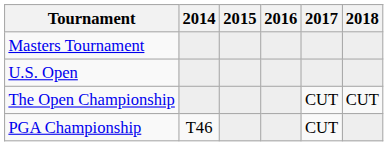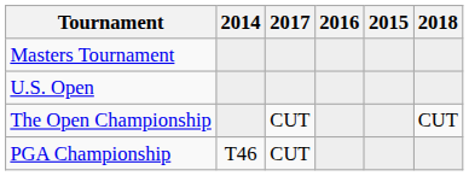 <table class="wikitable" style="font-size:95%;text-align:center;">
 <tr>
 <th>Tournament</th>
 <th>2014</th>
+<th>2017</th>
+<th>2016</th>
 <th>2015</th>
-<th>2016</th>
-<th>2017</th>
 <th>2018</th>
 </tr>
 <tr>
 <td align=left><a href='#'>Masters Tournament</a></td>
 <td style="background:#eeeeee;"></td>
 <td style="background:#eeeeee;"></td>
 <td style="background:#eeeeee;"></td>
 <td style="background:#eeeeee;"></td>
 <td style="background:#eeeeee;"></td>
 </tr>
 <tr>
 <td align=left><a href='#'>U.S. Open</a></td>
 <td style="background:#eeeeee;"></td>
 <td style="background:#eeeeee;"></td>
 <td style="background:#eeeeee;"></td>
 <td style="background:#eeeeee;"></td>
 <td style="background:#eeeeee;"></td>
 </tr>
 <tr>
 <td align=left><a href='#'>The Open Championship</a></td>
 <td style="background:#eeeeee;"></td>
+<td>CUT</td>
 <td style="background:#eeeeee;"></td>
 <td style="background:#eeeeee;"></td>
-<td>CUT</td>
 <td>CUT</td>
 </tr>
 <tr>
 <td align=left><a href='#'>PGA Championship</a></td>
 <td>T46</td>
+<td>CUT</td>
 <td style="background:#eeeeee;"></td>
 <td style="background:#eeeeee;"></td>
-<td>CUT</td>
 <td style="background:#eeeeee;"></td>
 </tr>
 </table>
